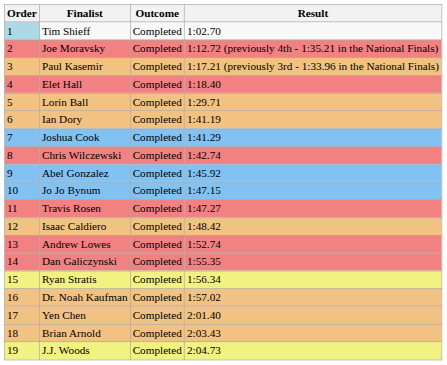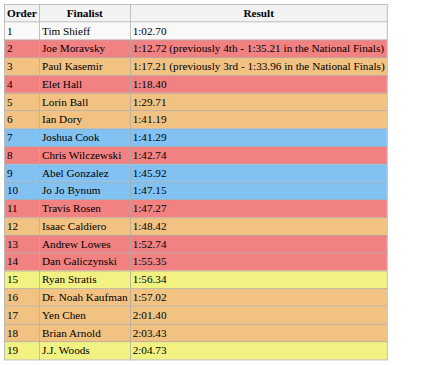 <table class="wikitable sortable">
 <tr>
 <th>Order</th>
 <th>Finalist</th>
-<th>Outcome</th>
 <th>Result</th>
 </tr>
 <tr>
-<td style="background: lightblue;">1</td>
+<td>1</td>
 <td>Tim Shieff</td>
-<td>Completed</td>
 <td>1:02.70</td>
 </tr>
 <tr style="background-color:#f28282">
 <td>2</td>
 <td>Joe Moravsky</td>
-<td>Completed</td>
 <td>1:12.72 (previously 4th - 1:35.21 in the National Finals)</td>
 </tr>
 <tr style="background-color:#f2c282">
 <td>3</td>
 <td>Paul Kasemir</td>
-<td>Completed</td>
 <td>1:17.21 (previously 3rd - 1:33.96 in the National Finals)</td>
 </tr>
 <tr style="background-color:#f28282">
 <td>4</td>
 <td>Elet Hall</td>
-<td>Completed</td>
 <td>1:18.40</td>
 </tr>
 <tr style="background-color:#f2c282">
 <td>5</td>
 <td>Lorin Ball</td>
-<td>Completed</td>
 <td>1:29.71</td>
 </tr>
 <tr style="background-color:#f2c282">
 <td>6</td>
 <td>Ian Dory</td>
-<td>Completed</td>
 <td>1:41.19</td>
 </tr>
 <tr style="background-color:#82c2f2">
 <td>7</td>
 <td>Joshua Cook</td>
-<td>Completed</td>
 <td>1:41.29</td>
 </tr>
 <tr style="background-color:#f28282">
 <td>8</td>
 <td>Chris Wilczewski</td>
-<td>Completed</td>
 <td>1:42.74</td>
 </tr>
 <tr style="background-color:#82c2f2">
 <td>9</td>
 <td>Abel Gonzalez</td>
-<td>Completed</td>
 <td>1:45.92</td>
 </tr>
 <tr style="background-color:#82c2f2">
 <td>10</td>
 <td>Jo Jo Bynum</td>
-<td>Completed</td>
 <td>1:47.15</td>
 </tr>
 <tr style="background-color:#f28282">
 <td>11</td>
 <td>Travis Rosen</td>
-<td>Completed</td>
 <td>1:47.27</td>
 </tr>
 <tr style="background-color:#f2c282">
 <td>12</td>
 <td>Isaac Caldiero</td>
-<td>Completed</td>
 <td>1:48.42</td>
 </tr>
 <tr style="background-color:#f28282">
 <td>13</td>
 <td>Andrew Lowes</td>
-<td>Completed</td>
 <td>1:52.74</td>
 </tr>
 <tr style="background-color:#f28282">
 <td>14</td>
 <td>Dan Galiczynski</td>
-<td>Completed</td>
 <td>1:55.35</td>
 </tr>
 <tr style="background-color:#f2f282">
 <td>15</td>
 <td>Ryan Stratis</td>
-<td>Completed</td>
 <td>1:56.34</td>
 </tr>
 <tr style="background-color:#f2c282">
 <td>16</td>
 <td>Dr. Noah Kaufman</td>
-<td>Completed</td>
 <td>1:57.02</td>
 </tr>
 <tr style="background-color:#f2c282">
 <td>17</td>
 <td>Yen Chen</td>
-<td>Completed</td>
 <td>2:01.40</td>
 </tr>
 <tr style="background-color:#f2c282">
 <td>18</td>
 <td>Brian Arnold</td>
-<td>Completed</td>
 <td>2:03.43</td>
 </tr>
 <tr style="background-color:#f2f282">
 <td>19</td>
 <td>J.J. Woods</td>
-<td>Completed</td>
 <td>2:04.73</td>
 </tr>
 </table>
